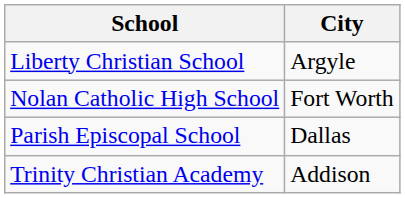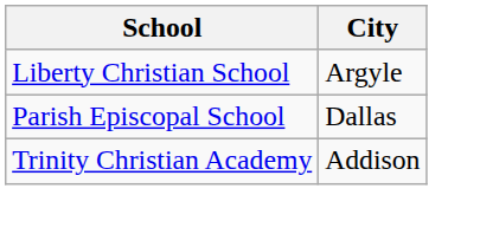 <table class="wikitable">
 <tr>
 <th>School</th>
 <th>City</th>
 </tr>
 <tr>
 <td><a href='#'>Liberty Christian School</a></td>
 <td>Argyle</td>
 </tr>
 <tr>
-<td><a href='#'>Nolan Catholic High School</a></td>
-<td>Fort Worth</td>
-</tr>
-<tr>
 <td><a href='#'>Parish Episcopal School</a></td>
 <td>Dallas</td>
 </tr>
 <tr>
 <td><a href='#'>Trinity Christian Academy</a></td>
 <td>Addison</td>
 </tr>
 </table>
